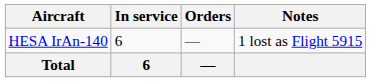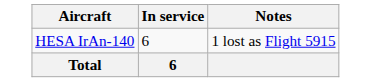 <table class="wikitable" style="margin:0.5em auto">
 <tr>
 <th>Aircraft</th>
 <th>In service</th>
-<th>Orders</th>
 <th>Notes</th>
 </tr>
 <tr>
 <td><a href='#'>HESA IrAn-140</a></td>
 <td>6</td>
-<td>—</td>
 <td>1 lost as <a href='#'>Flight 5915</a></td>
 </tr>
 <tr>
 <th>Total</th>
 <th>6</th>
-<th>—</th>
 <th></th>
 </tr>
 </table>
